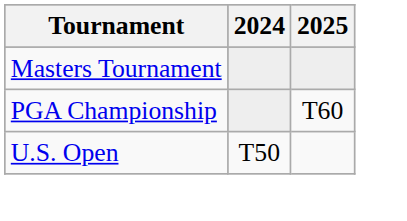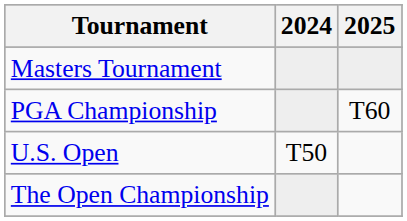 <table class="wikitable" style="font-size:95%;text-align:center;">
 <tr>
 <th>Tournament</th>
 <th>2024</th>
 <th>2025</th>
 </tr>
 <tr>
 <td align=left><a href='#'>Masters Tournament</a></td>
 <td style="background:#eeeeee;"></td>
 <td style="background:#eeeeee;"></td>
 </tr>
 <tr>
 <td align=left><a href='#'>PGA Championship</a></td>
 <td style="background:#eeeeee;"></td>
 <td>T60</td>
 </tr>
 <tr>
 <td align=left><a href='#'>U.S. Open</a></td>
 <td>T50</td>
 <td></td>
 </tr>
+<tr>
+<td align=left><a href='#'>The Open Championship</a></td>
+<td style="background:#eeeeee;"></td>
+<td></td>
+</tr>
 </table>
